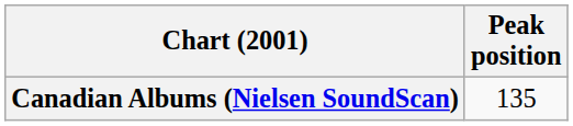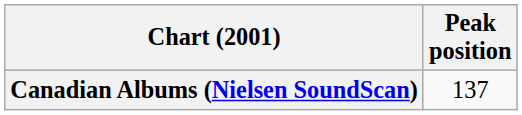 <table class="wikitable plainrowheaders" style="text-align:center">
 <tr>
 <th scope="col">Chart (2001)</th>
 <th scope="col">Peak<br>position</th>
 </tr>
 <tr>
 <th scope="row">Canadian Albums (<a href='#'>Nielsen SoundScan</a>)</th>
-<td>135</td>
+<td>137</td>
 </tr>
 </table>
